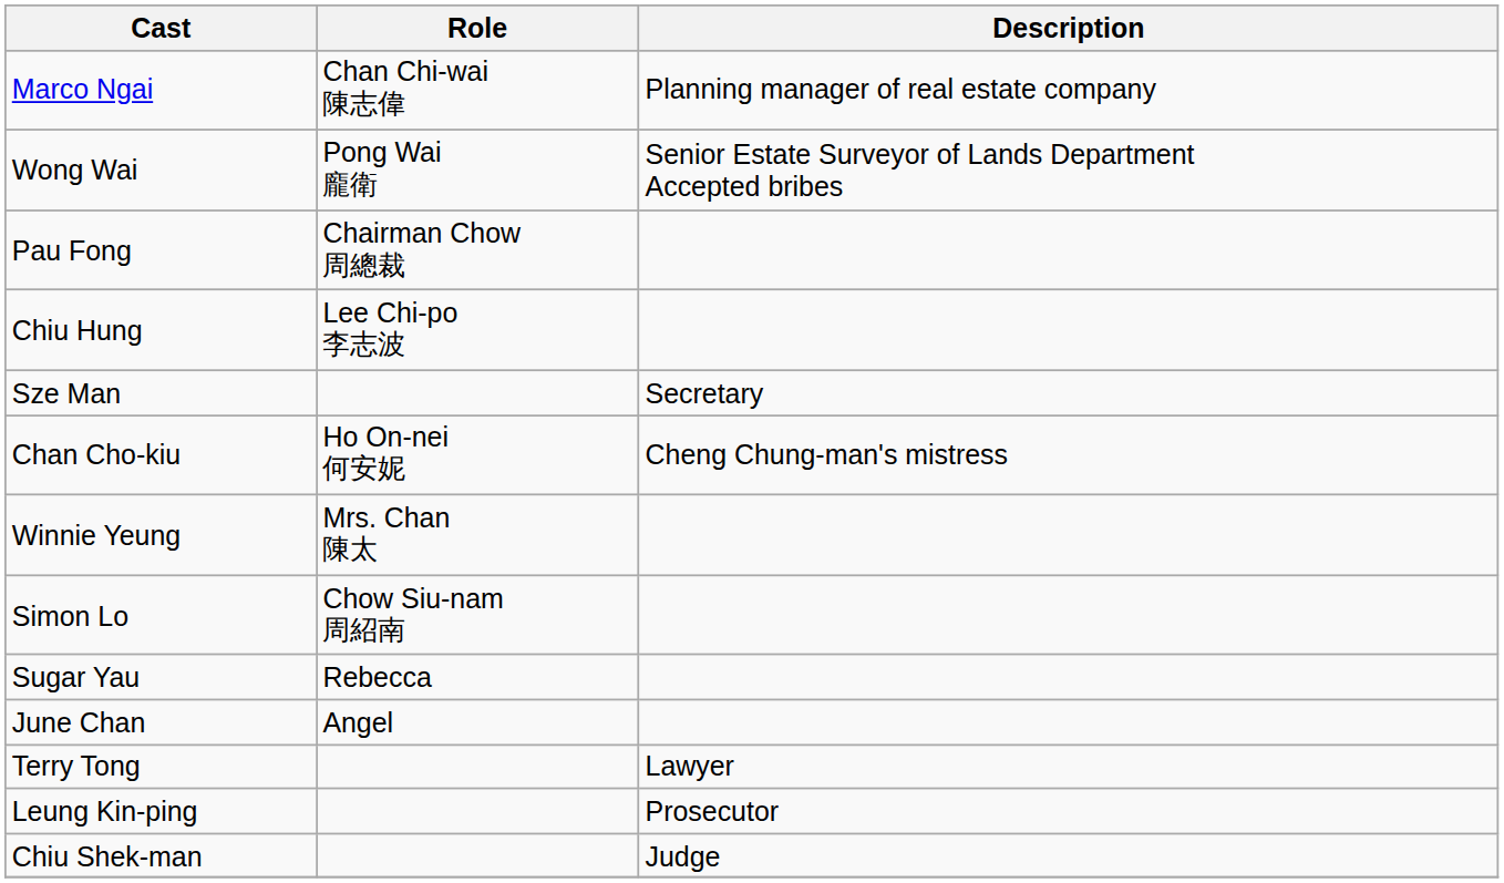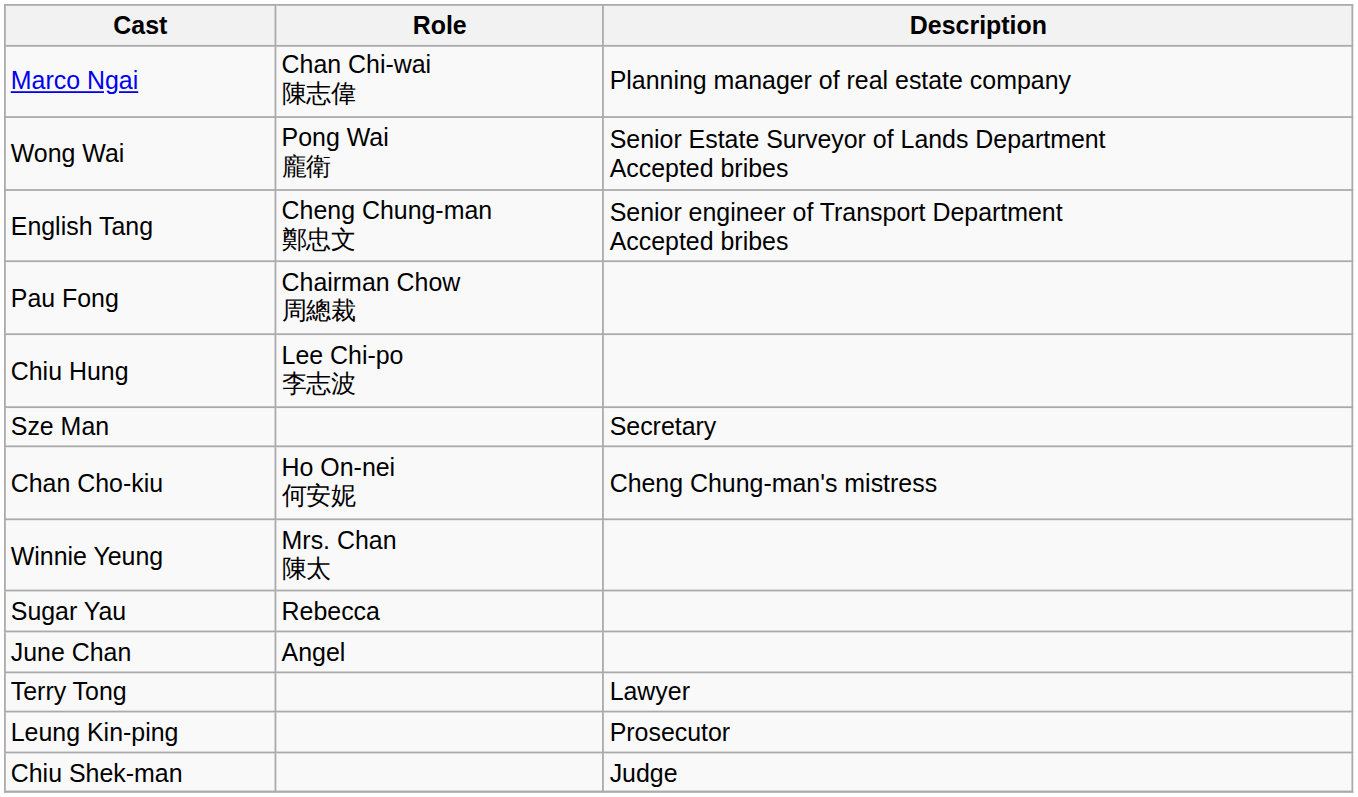 <table class="wikitable" style="width:60%; font-size: 14px;">
 <tr>
 <th>Cast</th>
 <th>Role</th>
 <th>Description</th>
 </tr>
 <tr>
 <td><a href='#'>Marco Ngai</a></td>
 <td>Chan Chi-wai<br>陳志偉</td>
 <td>Planning manager of real estate company</td>
 </tr>
 <tr>
 <td>Wong Wai</td>
 <td>Pong Wai<br>龐衛</td>
 <td>Senior Estate Surveyor of Lands Department<br>Accepted bribes</td>
+</tr>
+<tr>
+<td>English Tang</td>
+<td>Cheng Chung-man<br>鄭忠文</td>
+<td>Senior engineer of Transport Department<br>Accepted bribes</td>
 </tr>
 <tr>
 <td>Pau Fong</td>
 <td>Chairman Chow<br>周總裁</td>
 <td></td>
 </tr>
 <tr>
 <td>Chiu Hung</td>
 <td>Lee Chi-po<br>李志波</td>
 <td></td>
 </tr>
 <tr>
 <td>Sze Man</td>
 <td></td>
 <td>Secretary</td>
 </tr>
 <tr>
 <td>Chan Cho-kiu</td>
 <td>Ho On-nei<br>何安妮</td>
 <td>Cheng Chung-man's mistress</td>
 </tr>
 <tr>
 <td>Winnie Yeung</td>
 <td>Mrs. Chan<br>陳太</td>
-<td></td>
-</tr>
-<tr>
-<td>Simon Lo</td>
-<td>Chow Siu-nam<br>周紹南</td>
 <td></td>
 </tr>
 <tr>
 <td>Sugar Yau</td>
 <td>Rebecca</td>
 <td></td>
 </tr>
 <tr>
 <td>June Chan</td>
 <td>Angel</td>
 <td></td>
 </tr>
 <tr>
 <td>Terry Tong</td>
 <td></td>
 <td>Lawyer</td>
 </tr>
 <tr>
 <td>Leung Kin-ping</td>
 <td></td>
 <td>Prosecutor</td>
 </tr>
 <tr>
 <td>Chiu Shek-man</td>
 <td></td>
 <td>Judge</td>
 </tr>
 <tr>
 </tr>
 </table>
